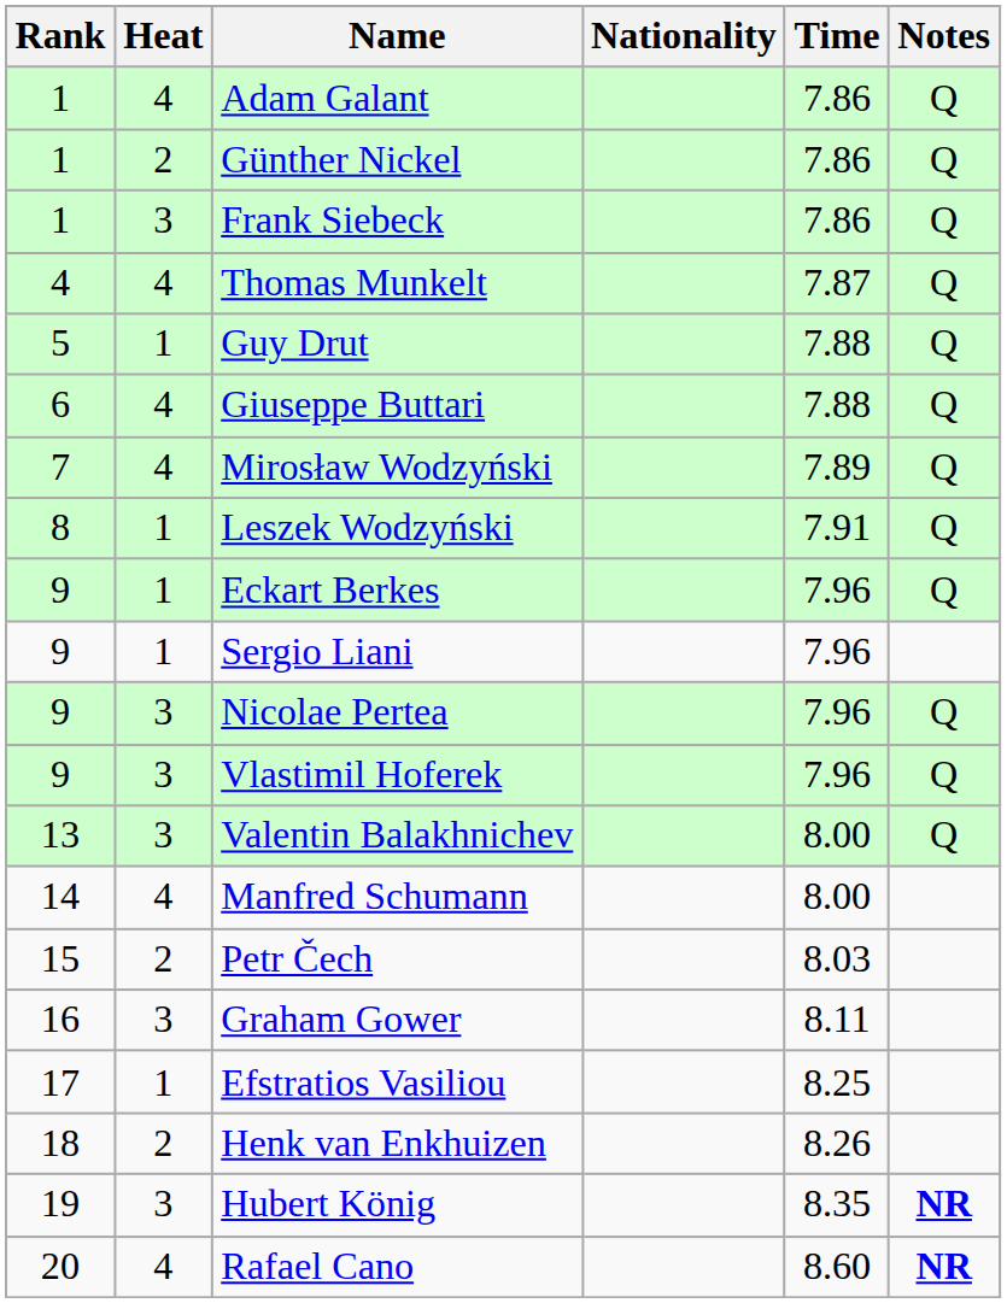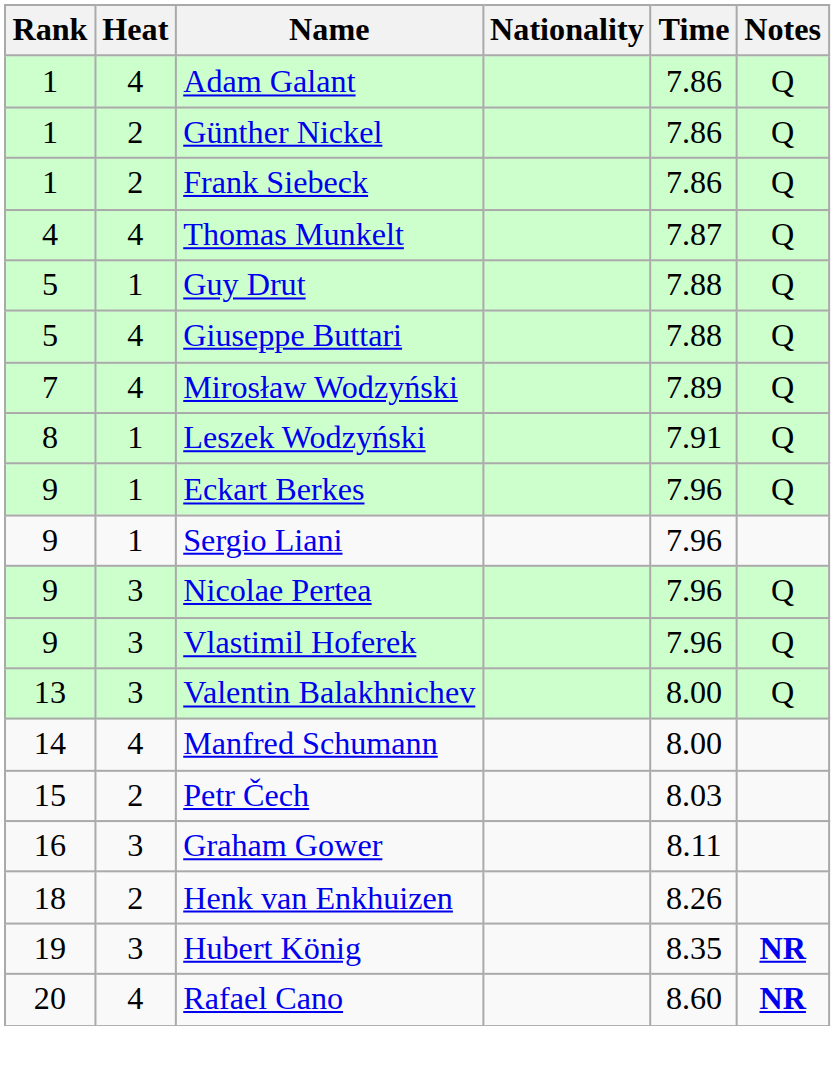 <table class="wikitable sortable" style="text-align:center">
 <tr>
 <th>Rank</th>
 <th>Heat</th>
 <th>Name</th>
 <th>Nationality</th>
 <th>Time</th>
 <th>Notes</th>
 </tr>
 <tr bgcolor=ccffcc>
 <td>1</td>
 <td>4</td>
 <td align="left"><a href='#'>Adam Galant</a></td>
 <td align=left></td>
 <td>7.86</td>
 <td>Q</td>
 </tr>
 <tr bgcolor=ccffcc>
 <td>1</td>
 <td>2</td>
 <td align="left"><a href='#'>Günther Nickel</a></td>
 <td align=left></td>
 <td>7.86</td>
 <td>Q</td>
 </tr>
 <tr bgcolor=ccffcc>
 <td>1</td>
-<td>3</td>
+<td>2</td>
 <td align="left"><a href='#'>Frank Siebeck</a></td>
 <td align=left></td>
 <td>7.86</td>
 <td>Q</td>
 </tr>
 <tr bgcolor=ccffcc>
 <td>4</td>
 <td>4</td>
 <td align="left"><a href='#'>Thomas Munkelt</a></td>
 <td align=left></td>
 <td>7.87</td>
 <td>Q</td>
 </tr>
 <tr bgcolor=ccffcc>
 <td>5</td>
 <td>1</td>
 <td align="left"><a href='#'>Guy Drut</a></td>
 <td align=left></td>
 <td>7.88</td>
 <td>Q</td>
 </tr>
 <tr bgcolor=ccffcc>
-<td>6</td>
+<td>5</td>
 <td>4</td>
 <td align="left"><a href='#'>Giuseppe Buttari</a></td>
 <td align=left></td>
 <td>7.88</td>
 <td>Q</td>
 </tr>
 <tr bgcolor=ccffcc>
 <td>7</td>
 <td>4</td>
 <td align="left"><a href='#'>Mirosław Wodzyński</a></td>
 <td align=left></td>
 <td>7.89</td>
 <td>Q</td>
 </tr>
 <tr bgcolor=ccffcc>
 <td>8</td>
 <td>1</td>
 <td align="left"><a href='#'>Leszek Wodzyński</a></td>
 <td align=left></td>
 <td>7.91</td>
 <td>Q</td>
 </tr>
 <tr bgcolor=ccffcc>
 <td>9</td>
 <td>1</td>
 <td align="left"><a href='#'>Eckart Berkes</a></td>
 <td align=left></td>
 <td>7.96</td>
 <td>Q</td>
 </tr>
 <tr>
 <td>9</td>
 <td>1</td>
 <td align="left"><a href='#'>Sergio Liani</a></td>
 <td align=left></td>
 <td>7.96</td>
 <td></td>
 </tr>
 <tr bgcolor=ccffcc>
 <td>9</td>
 <td>3</td>
 <td align="left"><a href='#'>Nicolae Pertea</a></td>
 <td align=left></td>
 <td>7.96</td>
 <td>Q</td>
 </tr>
 <tr bgcolor=ccffcc>
 <td>9</td>
 <td>3</td>
 <td align="left"><a href='#'>Vlastimil Hoferek</a></td>
 <td align=left></td>
 <td>7.96</td>
 <td>Q</td>
 </tr>
 <tr bgcolor=ccffcc>
 <td>13</td>
 <td>3</td>
 <td align="left"><a href='#'>Valentin Balakhnichev</a></td>
 <td align=left></td>
 <td>8.00</td>
 <td>Q</td>
 </tr>
 <tr>
 <td>14</td>
 <td>4</td>
 <td align="left"><a href='#'>Manfred Schumann</a></td>
 <td align=left></td>
 <td>8.00</td>
 <td></td>
 </tr>
 <tr>
 <td>15</td>
 <td>2</td>
 <td align="left"><a href='#'>Petr Čech</a></td>
 <td align=left></td>
 <td>8.03</td>
 <td></td>
 </tr>
 <tr>
 <td>16</td>
 <td>3</td>
 <td align="left"><a href='#'>Graham Gower</a></td>
 <td align=left></td>
 <td>8.11</td>
 <td></td>
 </tr>
 <tr>
-<td>17</td>
-<td>1</td>
-<td align="left"><a href='#'>Efstratios Vasiliou</a></td>
-<td align=left></td>
-<td>8.25</td>
-<td></td>
-</tr>
-<tr>
 <td>18</td>
 <td>2</td>
 <td align="left"><a href='#'>Henk van Enkhuizen</a></td>
 <td align=left></td>
 <td>8.26</td>
 <td></td>
 </tr>
 <tr>
 <td>19</td>
 <td>3</td>
 <td align="left"><a href='#'>Hubert König</a></td>
 <td align=left></td>
 <td>8.35</td>
 <td><strong><a href='#'>NR</a></strong></td>
 </tr>
 <tr>
 <td>20</td>
 <td>4</td>
 <td align="left"><a href='#'>Rafael Cano</a></td>
 <td align=left></td>
 <td>8.60</td>
 <td><strong><a href='#'>NR</a></strong></td>
 </tr>
 </table>
